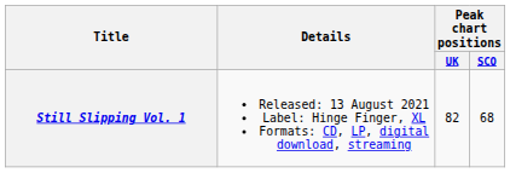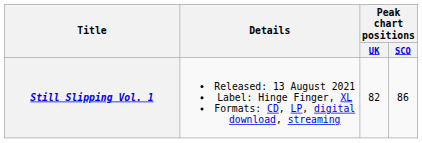 <table class="wikitable plainrowheaders" style="text-align:center;">
 <tr>
 <th scope="col" rowspan="2" style="width:17.5em;">Title</th>
 <th scope="col" rowspan="2" style="width:18em;">Details</th>
 <th scope="col" colspan="2">Peak chart positions</th>
 </tr>
 <tr>
 <th scope="col" style="width:2.5em;font-size:90%;"><a href='#'>UK</a><br></th>
 <th scope="col" style="width:2.5em;font-size:90%;"><a href='#'>SCO</a><br></th>
 </tr>
 <tr>
 <th scope="row"><em><a href='#'>Still Slipping Vol. 1</a></em></th>
 <td><br><ul><li>Released: 13 August 2021</li><li>Label: Hinge Finger, <a href='#'>XL</a></li><li>Formats: <a href='#'>CD</a>, <a href='#'>LP</a>, <a href='#'>digital download</a>, <a href='#'>streaming</a></li></ul></td>
 <td>82</td>
-<td>68</td>
+<td>86</td>
 </tr>
 </table>
